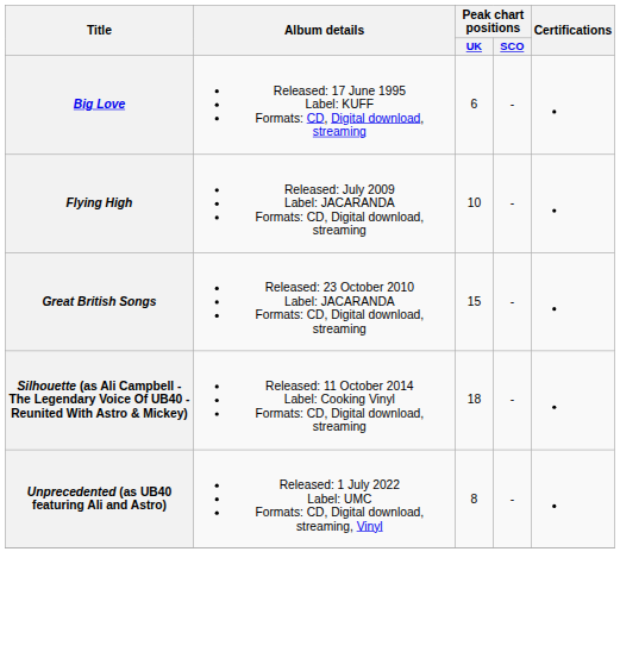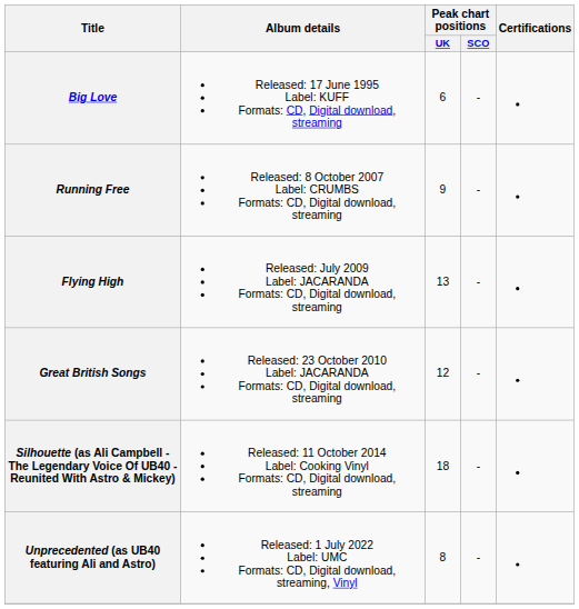 <table class="wikitable plainrowheaders" style="text-align:center;">
 <tr>
 <th scope="col" rowspan="2" style="width:15em;">Title</th>
 <th scope="col" rowspan="2" style="width:21em;">Album details</th>
 <th scope="col" colspan="2">Peak chart positions</th>
 <th scope="col" rowspan="2">Certifications</th>
 </tr>
 <tr>
 <th scope="col" style="width:3em;font-size:90%;"><a href='#'>UK</a><br></th>
 <th scope="col" style="width:3em;font-size:90%;"><a href='#'>SCO</a></th>
 </tr>
 <tr>
 <th scope="row"><em><a href='#'>Big Love</a></em></th>
 <td><br><ul><li>Released: 17 June 1995</li><li>Label: KUFF</li><li>Formats: <a href='#'>CD</a>, <a href='#'>Digital download</a>, <a href='#'>streaming</a></li></ul></td>
 <td>6</td>
 <td>-</td>
 <td><br><ul><li></li></ul></td>
 </tr>
 <tr>
+<th scope="row"><em>Running Free</em></th>
+<td><br><ul><li>Released: 8 October 2007</li><li>Label: CRUMBS</li><li>Formats: CD, Digital download, streaming</li></ul></td>
+<td>9</td>
+<td>-</td>
+<td><br><ul><li></li></ul></td>
+</tr>
+<tr>
 <th scope="row"><em>Flying High</em></th>
 <td><br><ul><li>Released: July 2009</li><li>Label: JACARANDA</li><li>Formats: CD, Digital download, streaming</li></ul></td>
-<td>10</td>
+<td>13</td>
 <td>-</td>
 <td><br><ul><li></li></ul></td>
 </tr>
 <tr>
 <th scope="row"><em>Great British Songs</em></th>
 <td><br><ul><li>Released: 23 October 2010</li><li>Label: JACARANDA</li><li>Formats: CD, Digital download, streaming</li></ul></td>
-<td>15</td>
+<td>12</td>
 <td>-</td>
 <td><br><ul><li></li></ul></td>
 </tr>
 <tr>
 <th scope="row"><em>Silhouette</em> (as Ali Campbell - The Legendary Voice Of UB40 - Reunited With Astro & Mickey)</th>
 <td><br><ul><li>Released: 11 October 2014</li><li>Label: Cooking Vinyl</li><li>Formats: CD, Digital download, streaming</li></ul></td>
 <td>18</td>
 <td>-</td>
 <td><br><ul><li></li></ul></td>
 </tr>
 <tr>
 <th scope="row"><em>Unprecedented</em> (as UB40 featuring Ali and Astro) </th>
 <td><br><ul><li>Released: 1 July 2022</li><li>Label: UMC</li><li>Formats: CD, Digital download, streaming, <a href='#'>Vinyl</a></li></ul></td>
 <td>8</td>
 <td>-</td>
 <td><br><ul><li></li></ul></td>
 </tr>
 <tr>
 </tr>
 </table>
